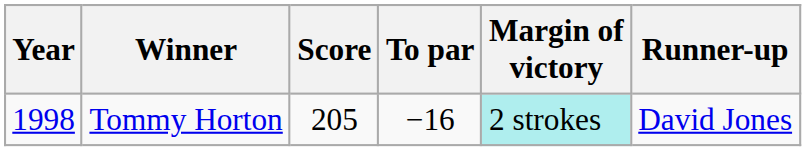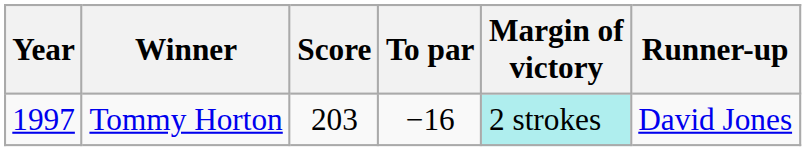 <table class="wikitable" style="font-size:95%">
 <tr>
 <th>Year</th>
 <th>Winner</th>
 <th>Score</th>
 <th>To par</th>
 <th>Margin of<br>victory</th>
 <th>Runner-up</th>
 </tr>
 <tr>
-<td><a href='#'>1998</a></td>
+<td><a href='#'>1997</a></td>
 <td> <a href='#'>Tommy Horton</a></td>
-<td align=center>205</td>
+<td align=center>203</td>
 <td align=center>−16</td>
 <td style="background: paleturquoise;">2 strokes</td>
 <td> <a href='#'>David Jones</a></td>
 </tr>
 </table>
